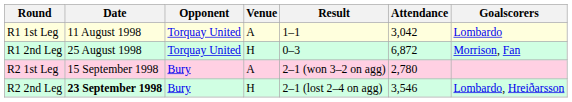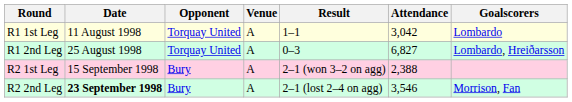 <table class="wikitable">
 <tr>
 <th>Round</th>
 <th>Date</th>
 <th>Opponent</th>
 <th>Venue</th>
 <th>Result</th>
 <th>Attendance</th>
 <th>Goalscorers</th>
 </tr>
 <tr style="background-color: #ffffdd;">
 <td>R1 1st Leg</td>
 <td>11 August 1998</td>
 <td><a href='#'>Torquay United</a></td>
 <td>A</td>
 <td>1–1</td>
 <td>3,042</td>
 <td><a href='#'>Lombardo</a></td>
 </tr>
 <tr style="background-color: #d0ffe3;">
 <td>R1 2nd Leg</td>
 <td>25 August 1998</td>
 <td><a href='#'>Torquay United</a></td>
-<td>H</td>
+<td>A</td>
 <td>0–3</td>
-<td>6,872</td>
-<td><a href='#'>Morrison</a>, <a href='#'>Fan</a></td>
+<td>6,827</td>
+<td><a href='#'>Lombardo</a>, <a href='#'>Hreiðarsson</a></td>
 </tr>
 <tr style="background-color: #ffd0e3;">
 <td>R2 1st Leg</td>
 <td>15 September 1998</td>
 <td><a href='#'>Bury</a></td>
 <td>A</td>
 <td>2–1 (won 3–2 on agg)</td>
-<td>2,780</td>
+<td>2,388</td>
 <td></td>
 </tr>
 <tr style="background-color: #d0ffe3;">
 <td>R2 2nd Leg</td>
 <td><strong>23 September 1998</strong></td>
 <td><a href='#'>Bury</a></td>
-<td>H</td>
+<td>A</td>
 <td>2–1 (lost 2–4 on agg)</td>
 <td>3,546</td>
-<td><a href='#'>Lombardo</a>, <a href='#'>Hreiðarsson</a></td>
+<td><a href='#'>Morrison</a>, <a href='#'>Fan</a></td>
 </tr>
 </table>
